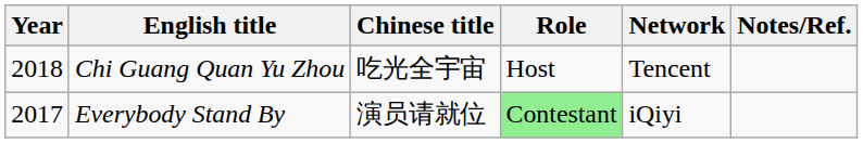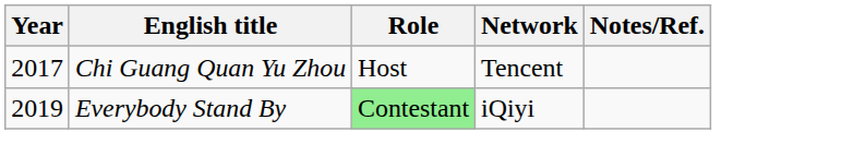 <table class="wikitable sortable">
 <tr>
 <th>Year</th>
 <th>English title</th>
-<th>Chinese title</th>
 <th>Role</th>
 <th>Network</th>
 <th>Notes/Ref.</th>
 </tr>
 <tr>
-<td>2018</td>
+<td>2017</td>
 <td><em>Chi Guang Quan Yu Zhou</em></td>
-<td>吃光全宇宙</td>
 <td>Host</td>
 <td>Tencent</td>
 <td></td>
 </tr>
 <tr>
-<td>2017</td>
+<td>2019</td>
 <td><em>Everybody Stand By</em></td>
-<td>演员请就位</td>
 <td style="background: lightgreen;">Contestant</td>
 <td>iQiyi</td>
 <td></td>
 </tr>
 </table>
